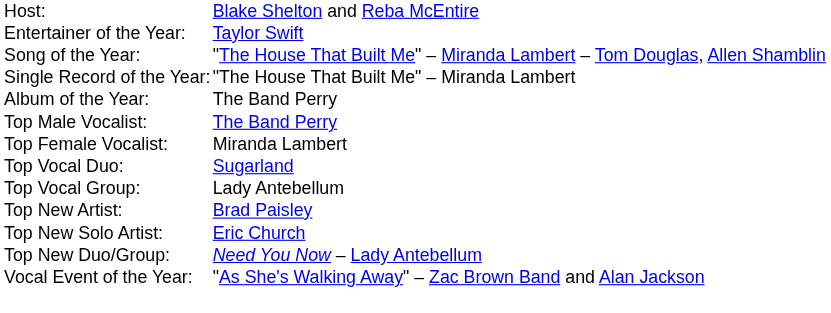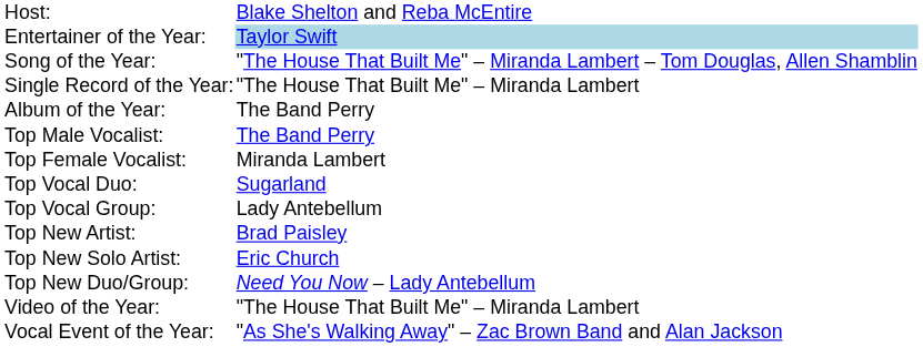 <table cellspacing="0" border="0" cellpadding="1">
 <tr>
 <td>Host:</td>
 <td><a href='#'>Blake Shelton</a> and <a href='#'>Reba McEntire</a></td>
 </tr>
 <tr>
 <td>Entertainer of the Year:</td>
-<td><a href='#'>Taylor Swift</a></td>
+<td style="background: lightblue;"><a href='#'>Taylor Swift</a></td>
 </tr>
 <tr>
 <td>Song of the Year:</td>
 <td>"<a href='#'>The House That Built Me</a>" – <a href='#'>Miranda Lambert</a> – <a href='#'>Tom Douglas</a>, <a href='#'>Allen Shamblin</a></td>
 </tr>
 <tr>
 <td>Single Record of the Year:</td>
 <td>"The House That Built Me" – Miranda Lambert</td>
 </tr>
 <tr>
 <td>Album of the Year:</td>
 <td>The Band Perry</td>
 </tr>
 <tr>
 <td>Top Male Vocalist:</td>
 <td><a href='#'>The Band Perry</a></td>
 </tr>
 <tr>
 <td>Top Female Vocalist:</td>
 <td>Miranda Lambert</td>
 </tr>
 <tr>
 <td>Top Vocal Duo:</td>
 <td><a href='#'>Sugarland</a></td>
 </tr>
 <tr>
 <td>Top Vocal Group:</td>
 <td>Lady Antebellum</td>
 </tr>
 <tr>
 <td>Top New Artist:</td>
 <td><a href='#'>Brad Paisley</a></td>
 </tr>
 <tr>
 <td>Top New Solo Artist:</td>
 <td><a href='#'>Eric Church</a></td>
 </tr>
 <tr>
 <td>Top New Duo/Group:</td>
 <td><em><a href='#'>Need You Now</a></em> – <a href='#'>Lady Antebellum</a></td>
 </tr>
 <tr>
+<td>Video of the Year:</td>
+<td>"The House That Built Me" – Miranda Lambert</td>
+</tr>
+<tr>
 <td>Vocal Event of the Year:</td>
 <td>"<a href='#'>As She's Walking Away</a>" – <a href='#'>Zac Brown Band</a> and <a href='#'>Alan Jackson</a></td>
 </tr>
 </table>
